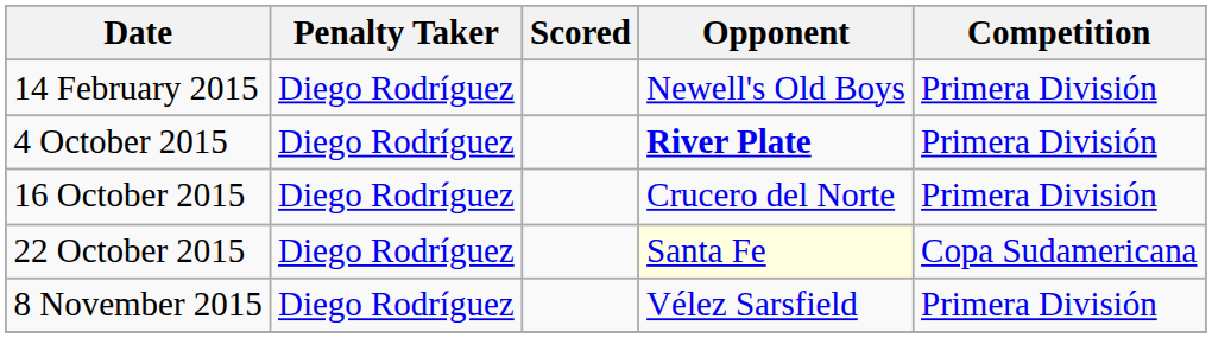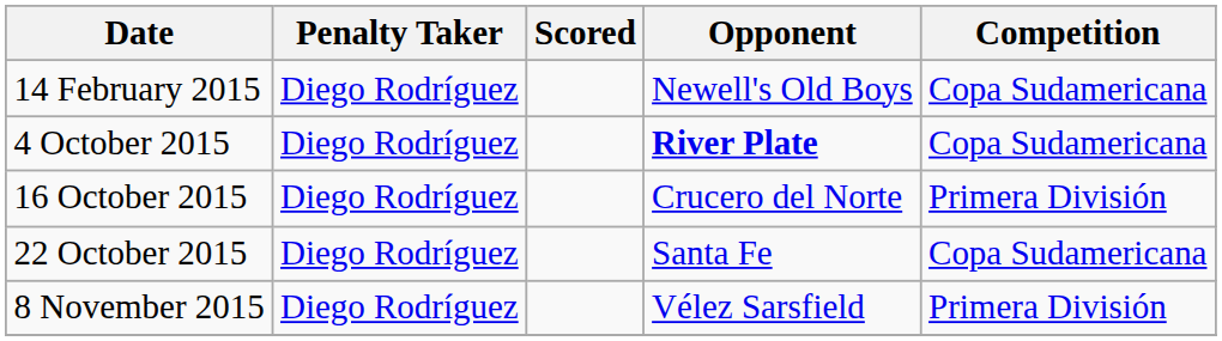 <table class="wikitable">
 <tr>
 <th>Date</th>
 <th>Penalty Taker</th>
 <th>Scored</th>
 <th>Opponent</th>
 <th>Competition</th>
 </tr>
 <tr>
 <td>14 February 2015</td>
 <td><a href='#'>Diego Rodríguez</a></td>
 <td></td>
 <td><a href='#'>Newell's Old Boys</a></td>
-<td><a href='#'>Primera División</a></td>
+<td><a href='#'>Copa Sudamericana</a></td>
 </tr>
 <tr>
 <td>4 October 2015</td>
 <td><a href='#'>Diego Rodríguez</a></td>
 <td></td>
 <td><strong><a href='#'>River Plate</a></strong></td>
-<td><a href='#'>Primera División</a></td>
+<td><a href='#'>Copa Sudamericana</a></td>
 </tr>
 <tr>
 <td>16 October 2015</td>
 <td><a href='#'>Diego Rodríguez</a></td>
 <td></td>
 <td><a href='#'>Crucero del Norte</a></td>
 <td><a href='#'>Primera División</a></td>
 </tr>
 <tr>
 <td>22 October 2015</td>
 <td><a href='#'>Diego Rodríguez</a></td>
 <td></td>
-<td style="background: lightyellow;"><a href='#'>Santa Fe</a></td>
+<td><a href='#'>Santa Fe</a></td>
 <td><a href='#'>Copa Sudamericana</a></td>
 </tr>
 <tr>
 <td>8 November 2015</td>
 <td><a href='#'>Diego Rodríguez</a></td>
 <td></td>
 <td><a href='#'>Vélez Sarsfield</a></td>
 <td><a href='#'>Primera División</a></td>
 </tr>
 <tr>
 </tr>
 </table>
